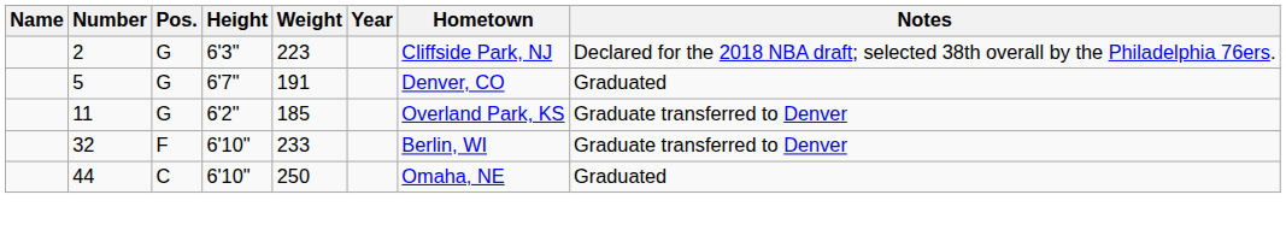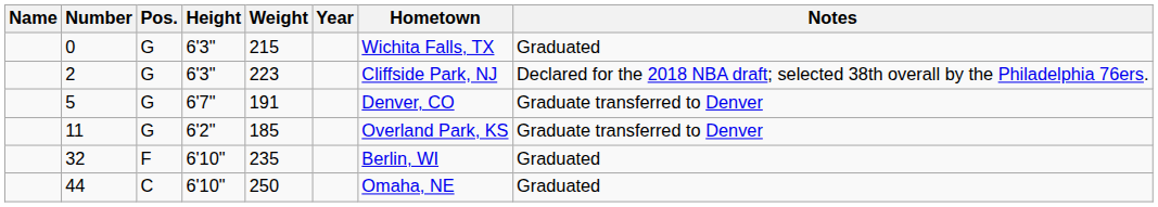 <table class="wikitable sortable" border="1">
 <tr>
 <th>Name</th>
 <th>Number</th>
 <th>Pos.</th>
 <th>Height</th>
 <th>Weight</th>
 <th>Year</th>
 <th>Hometown</th>
 <th class="unsortable">Notes</th>
+</tr>
+<tr>
+<td></td>
+<td>0</td>
+<td>G</td>
+<td>6'3"</td>
+<td>215</td>
+<td></td>
+<td><a href='#'>Wichita Falls, TX</a></td>
+<td>Graduated</td>
 </tr>
 <tr>
 <td></td>
 <td>2</td>
 <td>G</td>
 <td>6'3"</td>
 <td>223</td>
 <td></td>
 <td><a href='#'>Cliffside Park, NJ</a></td>
 <td>Declared for the <a href='#'>2018 NBA draft</a>; selected 38th overall by the <a href='#'>Philadelphia 76ers</a>.</td>
 </tr>
 <tr>
 <td></td>
 <td>5</td>
 <td>G</td>
 <td>6'7"</td>
 <td>191</td>
 <td></td>
 <td><a href='#'>Denver, CO</a></td>
-<td>Graduated</td>
+<td>Graduate transferred to <a href='#'>Denver</a></td>
 </tr>
 <tr>
 <td></td>
 <td>11</td>
 <td>G</td>
 <td>6'2"</td>
 <td>185</td>
 <td></td>
 <td><a href='#'>Overland Park, KS</a></td>
 <td>Graduate transferred to <a href='#'>Denver</a></td>
 </tr>
 <tr>
 <td></td>
 <td>32</td>
 <td>F</td>
 <td>6'10"</td>
-<td>233</td>
+<td>235</td>
 <td></td>
 <td><a href='#'>Berlin, WI</a></td>
-<td>Graduate transferred to <a href='#'>Denver</a></td>
+<td>Graduated</td>
 </tr>
 <tr>
 <td></td>
 <td>44</td>
 <td>C</td>
 <td>6'10"</td>
 <td>250</td>
 <td></td>
 <td><a href='#'>Omaha, NE</a></td>
 <td>Graduated</td>
 </tr>
 </table>
